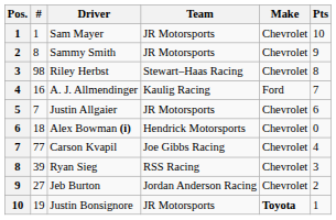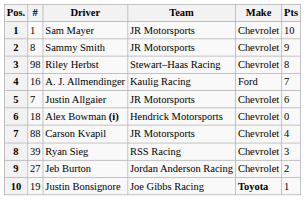 <table class="wikitable" style="font-size:95%">
 <tr>
 <th>Pos.</th>
 <th>#</th>
 <th>Driver</th>
 <th>Team</th>
 <th>Make</th>
 <th>Pts</th>
 </tr>
 <tr>
 <th>1</th>
 <td>1</td>
 <td>Sam Mayer</td>
 <td>JR Motorsports</td>
 <td>Chevrolet</td>
 <td>10</td>
 </tr>
 <tr>
 <th>2</th>
 <td>8</td>
 <td>Sammy Smith</td>
 <td>JR Motorsports</td>
 <td>Chevrolet</td>
 <td>9</td>
 </tr>
 <tr>
 <th>3</th>
 <td>98</td>
 <td>Riley Herbst</td>
 <td>Stewart–Haas Racing</td>
 <td>Chevrolet</td>
 <td>8</td>
 </tr>
 <tr>
 <th>4</th>
 <td>16</td>
 <td>A. J. Allmendinger</td>
 <td>Kaulig Racing</td>
 <td>Ford</td>
 <td>7</td>
 </tr>
 <tr>
 <th>5</th>
 <td>7</td>
 <td>Justin Allgaier</td>
 <td>JR Motorsports</td>
 <td>Chevrolet</td>
 <td>6</td>
 </tr>
 <tr>
 <th>6</th>
 <td>18</td>
 <td>Alex Bowman <strong>(i)</strong></td>
 <td>Hendrick Motorsports</td>
 <td>Chevrolet</td>
 <td>0</td>
 </tr>
 <tr>
 <th>7</th>
-<td>77</td>
+<td>88</td>
 <td>Carson Kvapil</td>
-<td>Joe Gibbs Racing</td>
+<td>JR Motorsports</td>
 <td>Chevrolet</td>
 <td>4</td>
 </tr>
 <tr>
 <th>8</th>
 <td>39</td>
 <td>Ryan Sieg</td>
 <td>RSS Racing</td>
 <td>Chevrolet</td>
 <td>3</td>
 </tr>
 <tr>
 <th>9</th>
 <td>27</td>
 <td>Jeb Burton</td>
 <td>Jordan Anderson Racing</td>
 <td>Chevrolet</td>
 <td>2</td>
 </tr>
 <tr>
 <th>10</th>
 <td>19</td>
 <td>Justin Bonsignore</td>
-<td>JR Motorsports</td>
+<td>Joe Gibbs Racing</td>
 <td><strong>Toyota</strong></td>
 <td>1</td>
 </tr>
 </table>
